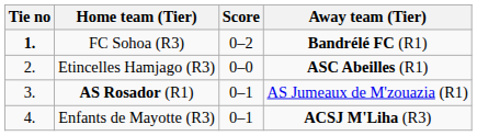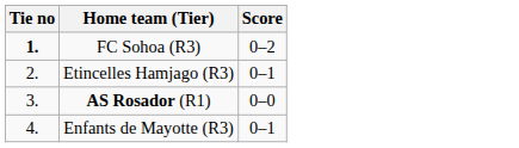 <table class="wikitable" style="text-align: center">
 <tr>
 <th>Tie no</th>
 <th>Home team (Tier)</th>
 <th>Score</th>
-<th>Away team (Tier)</th>
 </tr>
 <tr>
 <td><strong>1.</strong></td>
 <td> FC Sohoa (R3)</td>
 <td>0–2</td>
-<td><strong>Bandrélé FC</strong> (R1) </td>
 </tr>
 <tr>
 <td>2.</td>
 <td> Etincelles Hamjago (R3)</td>
-<td>0–0 </td>
-<td><strong>ASC Abeilles</strong> (R1) </td>
+<td>0–1</td>
 </tr>
 <tr>
 <td>3.</td>
 <td> <strong>AS Rosador</strong> (R1)</td>
-<td>0–1</td>
-<td><a href='#'>AS Jumeaux de M'zouazia</a> (R1) </td>
+<td>0–0 </td>
 </tr>
 <tr>
 <td>4.</td>
 <td> Enfants de Mayotte (R3)</td>
 <td>0–1</td>
-<td><strong>ACSJ M'Liha</strong> (R3) </td>
 </tr>
 </table>
